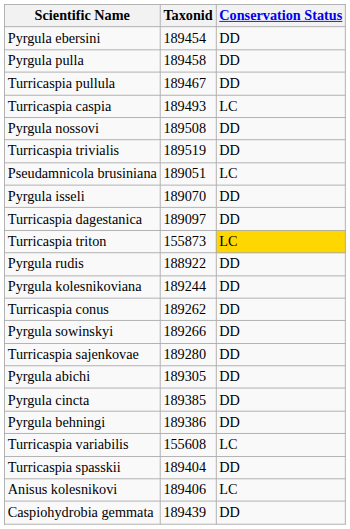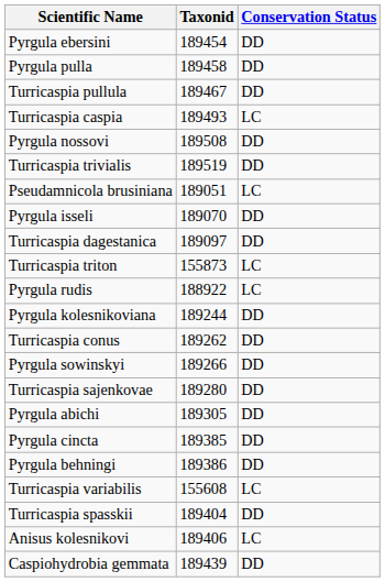 <table class="wikitable">
 <tr>
 <th>Scientific Name</th>
 <th>Taxonid</th>
 <th><a href='#'>Conservation Status</a></th>
 </tr>
 <tr>
 <td>Pyrgula ebersini</td>
 <td>189454</td>
 <td>DD</td>
 </tr>
 <tr>
 <td>Pyrgula pulla</td>
 <td>189458</td>
 <td>DD</td>
 </tr>
 <tr>
 <td>Turricaspia pullula</td>
 <td>189467</td>
 <td>DD</td>
 </tr>
 <tr>
 <td>Turricaspia caspia</td>
 <td>189493</td>
 <td>LC</td>
 </tr>
 <tr>
 <td>Pyrgula nossovi</td>
 <td>189508</td>
 <td>DD</td>
 </tr>
 <tr>
 <td>Turricaspia trivialis</td>
 <td>189519</td>
 <td>DD</td>
 </tr>
 <tr>
 <td>Pseudamnicola brusiniana</td>
 <td>189051</td>
 <td>LC</td>
 </tr>
 <tr>
 <td>Pyrgula isseli</td>
 <td>189070</td>
 <td>DD</td>
 </tr>
 <tr>
 <td>Turricaspia dagestanica</td>
 <td>189097</td>
 <td>DD</td>
 </tr>
 <tr>
 <td>Turricaspia triton</td>
 <td>155873</td>
-<td style="background: gold;">LC</td>
+<td>LC</td>
 </tr>
 <tr>
 <td>Pyrgula rudis</td>
 <td>188922</td>
-<td>DD</td>
+<td>LC</td>
 </tr>
 <tr>
 <td>Pyrgula kolesnikoviana</td>
 <td>189244</td>
 <td>DD</td>
 </tr>
 <tr>
 <td>Turricaspia conus</td>
 <td>189262</td>
 <td>DD</td>
 </tr>
 <tr>
 <td>Pyrgula sowinskyi</td>
 <td>189266</td>
 <td>DD</td>
 </tr>
 <tr>
 <td>Turricaspia sajenkovae</td>
 <td>189280</td>
 <td>DD</td>
 </tr>
 <tr>
 <td>Pyrgula abichi</td>
 <td>189305</td>
 <td>DD</td>
 </tr>
 <tr>
 <td>Pyrgula cincta</td>
 <td>189385</td>
 <td>DD</td>
 </tr>
 <tr>
 <td>Pyrgula behningi</td>
 <td>189386</td>
 <td>DD</td>
 </tr>
 <tr>
 <td>Turricaspia variabilis</td>
 <td>155608</td>
 <td>LC</td>
 </tr>
 <tr>
 <td>Turricaspia spasskii</td>
 <td>189404</td>
 <td>DD</td>
 </tr>
 <tr>
 <td>Anisus kolesnikovi</td>
 <td>189406</td>
 <td>LC</td>
 </tr>
 <tr>
 <td>Caspiohydrobia gemmata</td>
 <td>189439</td>
 <td>DD</td>
 </tr>
 </table>
